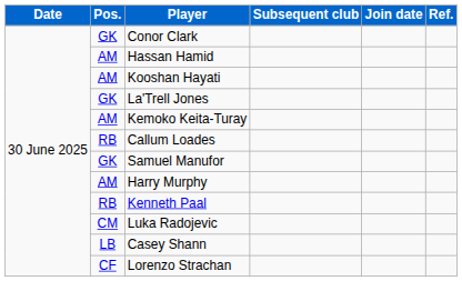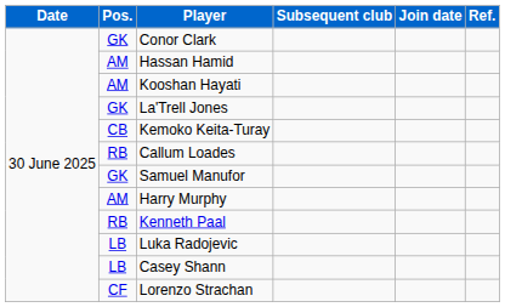 <table class="wikitable plainrowheaders sortable">
 <tr>
 <th style="background:#0066cc; color:#ffffff">Date</th>
 <th style="background:#0066cc; color:#ffffff">Pos.</th>
 <th style="background:#0066cc; color:#ffffff">Player</th>
 <th style="background:#0066cc; color:#ffffff">Subsequent club</th>
 <th style="background:#0066cc; color:#ffffff">Join date</th>
 <th style="background:#0066cc; color:#ffffff">Ref.</th>
 </tr>
 <tr>
 <td rowspan="12">30 June 2025</td>
 <td align="center"><a href='#'>GK</a></td>
 <td> Conor Clark</td>
 <td></td>
 <td></td>
 <td></td>
 </tr>
 <tr>
 <td align="center"><a href='#'>AM</a></td>
 <td> Hassan Hamid</td>
 <td></td>
 <td></td>
 <td></td>
 </tr>
 <tr>
 <td align="center"><a href='#'>AM</a></td>
 <td> Kooshan Hayati</td>
 <td></td>
 <td></td>
 <td></td>
 </tr>
 <tr>
 <td align="center"><a href='#'>GK</a></td>
 <td> La'Trell Jones</td>
 <td></td>
 <td></td>
 <td></td>
 </tr>
 <tr>
-<td align="center"><a href='#'>AM</a></td>
+<td align="center"><a href='#'>CB</a></td>
 <td> Kemoko Keita-Turay</td>
 <td></td>
 <td></td>
 <td></td>
 </tr>
 <tr>
 <td align="center"><a href='#'>RB</a></td>
 <td> Callum Loades</td>
 <td></td>
 <td></td>
 <td></td>
 </tr>
 <tr>
 <td align="center"><a href='#'>GK</a></td>
 <td> Samuel Manufor</td>
 <td></td>
 <td></td>
 <td></td>
 </tr>
 <tr>
 <td align="center"><a href='#'>AM</a></td>
 <td> Harry Murphy</td>
 <td></td>
 <td></td>
 <td></td>
 </tr>
 <tr>
 <td align="center"><a href='#'>RB</a></td>
 <td> <a href='#'>Kenneth Paal</a></td>
 <td></td>
 <td></td>
 <td></td>
 </tr>
 <tr>
-<td align="center"><a href='#'>CM</a></td>
+<td align="center"><a href='#'>LB</a></td>
 <td> Luka Radojevic</td>
 <td></td>
 <td></td>
 <td></td>
 </tr>
 <tr>
 <td align="center"><a href='#'>LB</a></td>
 <td> Casey Shann</td>
 <td></td>
 <td></td>
 <td></td>
 </tr>
 <tr>
 <td align="center"><a href='#'>CF</a></td>
 <td> Lorenzo Strachan</td>
 <td></td>
 <td></td>
 <td></td>
 </tr>
 </table>
